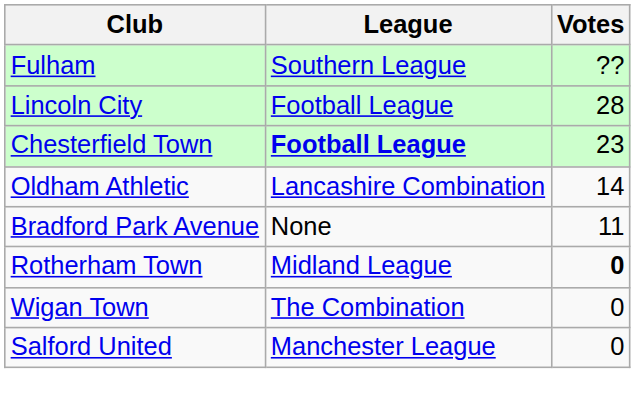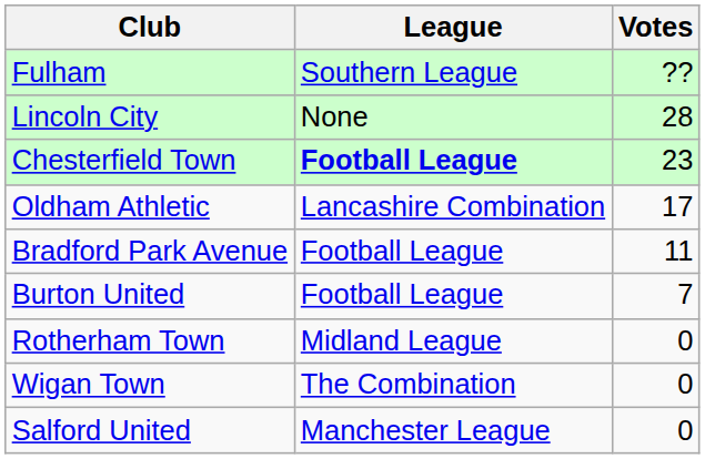 <table class=wikitable style=text-align:left>
 <tr>
 <th>Club</th>
 <th>League</th>
 <th>Votes</th>
 </tr>
 <tr bgcolor=ccffcc>
 <td><a href='#'>Fulham</a></td>
 <td><a href='#'>Southern League</a></td>
 <td align=right>??</td>
 </tr>
 <tr bgcolor=ccffcc>
 <td><a href='#'>Lincoln City</a></td>
-<td><a href='#'>Football League</a></td>
+<td>None</td>
 <td align=right>28</td>
 </tr>
 <tr bgcolor=ccffcc>
 <td><a href='#'>Chesterfield Town</a></td>
 <td><strong><a href='#'>Football League</a></strong></td>
 <td align=right>23</td>
 </tr>
 <tr>
 <td><a href='#'>Oldham Athletic</a></td>
 <td><a href='#'>Lancashire Combination</a></td>
-<td align=right>14</td>
+<td align=right>17</td>
 </tr>
 <tr>
 <td><a href='#'>Bradford Park Avenue</a></td>
-<td>None</td>
+<td><a href='#'>Football League</a></td>
 <td align=right>11</td>
+</tr>
+<tr>
+<td><a href='#'>Burton United</a></td>
+<td><a href='#'>Football League</a></td>
+<td align=right>7</td>
 </tr>
 <tr>
 <td><a href='#'>Rotherham Town</a></td>
 <td><a href='#'>Midland League</a></td>
-<td align=right><strong>0</strong></td>
+<td align=right>0</td>
 </tr>
 <tr>
 <td><a href='#'>Wigan Town</a></td>
 <td><a href='#'>The Combination</a></td>
 <td align=right>0</td>
 </tr>
 <tr>
 <td><a href='#'>Salford United</a></td>
 <td><a href='#'>Manchester League</a></td>
 <td align=right>0</td>
 </tr>
 </table>
